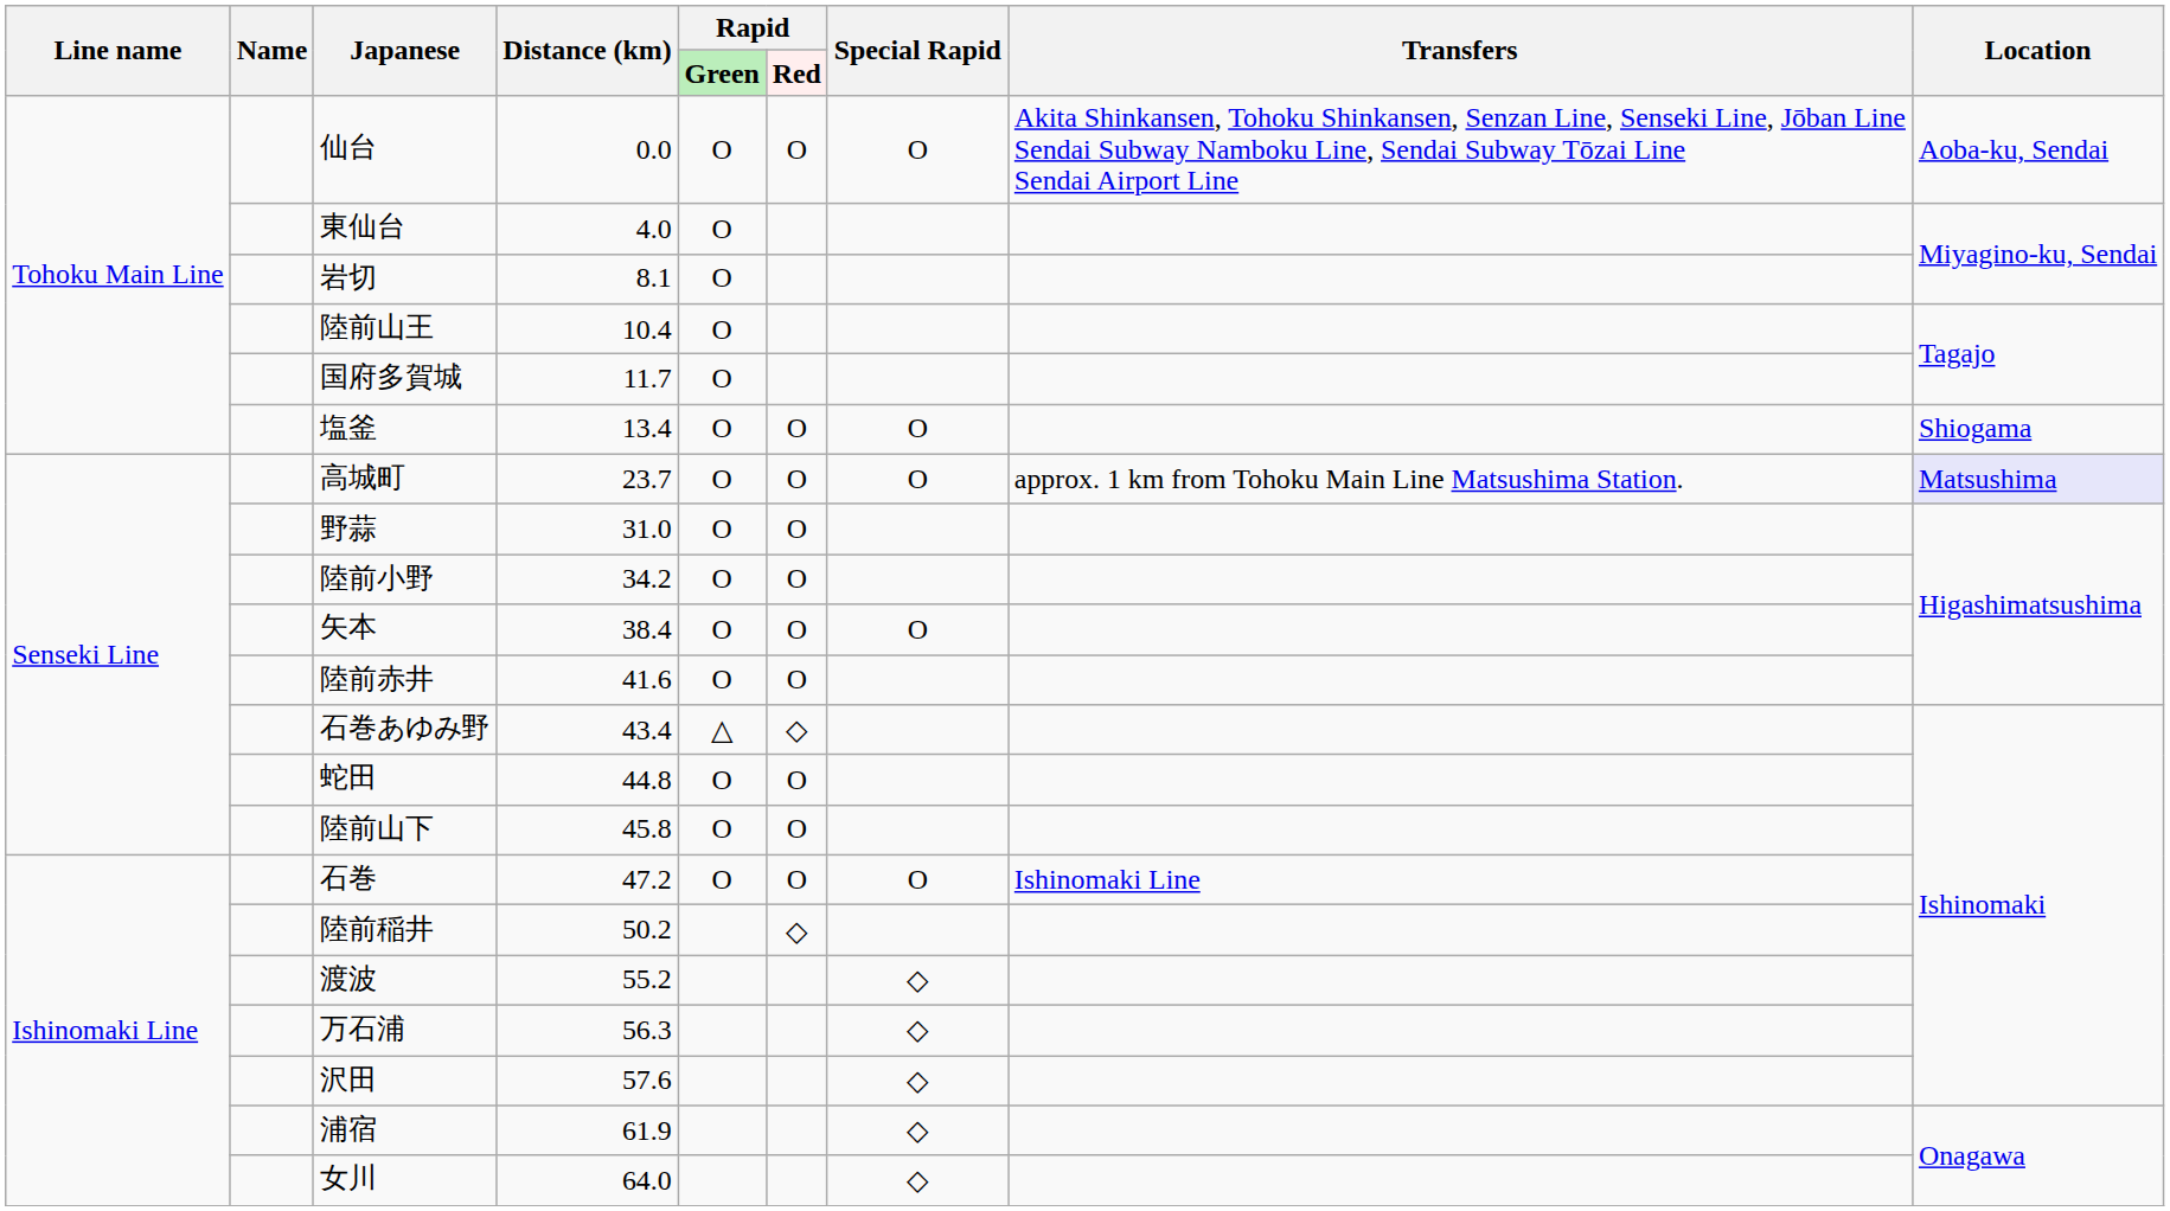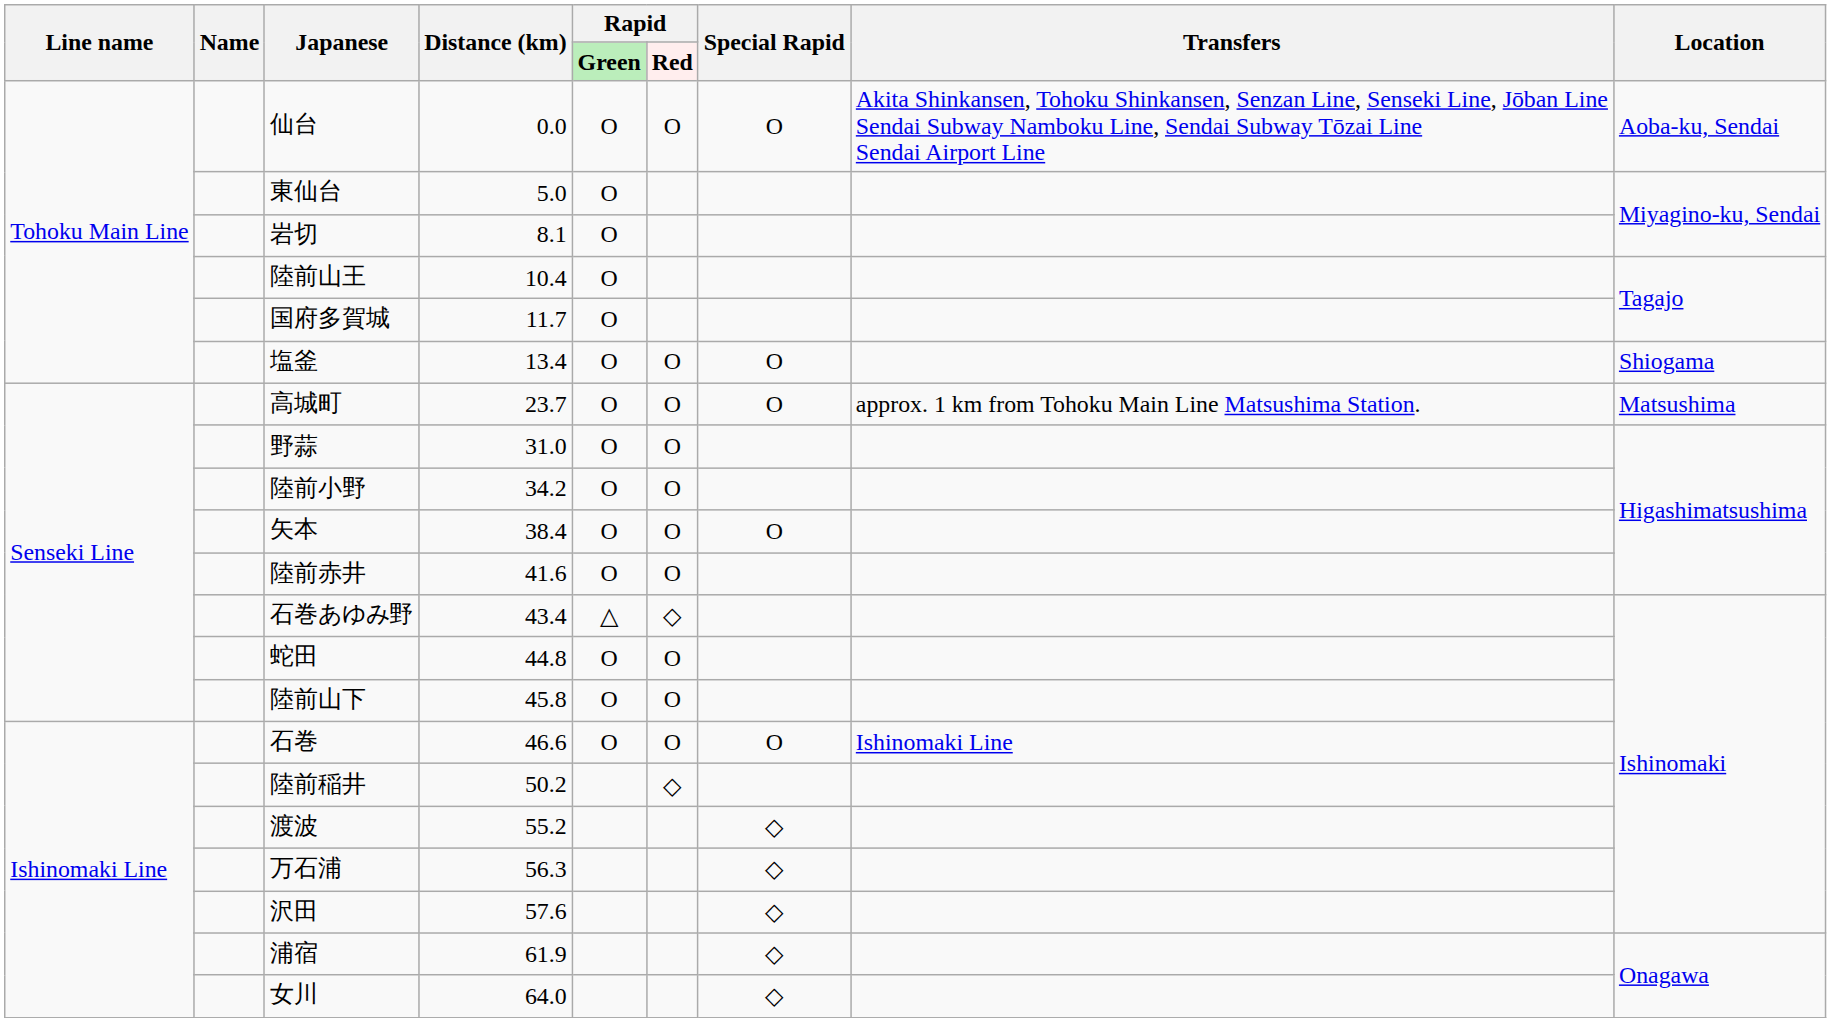 <table class=wikitable>
 <tr>
 <th rowspan="2">Line name</th>
 <th rowspan="2">Name</th>
 <th rowspan="2">Japanese</th>
 <th rowspan="2">Distance (km)</th>
 <th colspan="2">Rapid</th>
 <th rowspan="2">Special Rapid</th>
 <th rowspan="2">Transfers</th>
 <th rowspan="2">Location</th>
 </tr>
 <tr>
 <th style="background:#beb;">Green</th>
 <th style="background:#fee;">Red</th>
 </tr>
 <tr>
 <td rowspan=6><a href='#'>Tohoku Main Line</a></td>
 <td></td>
 <td>仙台</td>
 <td align=right>0.0</td>
 <td align="center">O</td>
 <td align="center">O</td>
 <td align="center">O</td>
 <td><a href='#'>Akita Shinkansen</a>, <a href='#'>Tohoku Shinkansen</a>, <a href='#'>Senzan Line</a>, <a href='#'>Senseki Line</a>, <a href='#'>Jōban Line</a><br><a href='#'>Sendai Subway Namboku Line</a>, <a href='#'>Sendai Subway Tōzai Line</a><br><a href='#'>Sendai Airport Line</a></td>
 <td><a href='#'>Aoba-ku, Sendai</a></td>
 </tr>
 <tr>
 <td></td>
 <td>東仙台</td>
-<td align=right>4.0</td>
+<td align=right>5.0</td>
 <td align="center">O</td>
 <td align="center"></td>
 <td align="center"></td>
 <td></td>
 <td rowspan=2><a href='#'>Miyagino-ku, Sendai</a></td>
 </tr>
 <tr>
 <td></td>
 <td>岩切</td>
 <td align=right>8.1</td>
 <td align="center">O</td>
 <td align="center"></td>
 <td align="center"></td>
 <td></td>
 </tr>
 <tr>
 <td></td>
 <td>陸前山王</td>
 <td align=right>10.4</td>
 <td align="center">O</td>
 <td align="center"></td>
 <td align="center"></td>
 <td></td>
 <td rowspan=2><a href='#'>Tagajo</a></td>
 </tr>
 <tr>
 <td></td>
 <td>国府多賀城</td>
 <td align=right>11.7</td>
 <td align="center">O</td>
 <td align="center"></td>
 <td align="center"></td>
 <td></td>
 </tr>
 <tr>
 <td></td>
 <td>塩釜</td>
 <td align=right>13.4</td>
 <td align="center">O</td>
 <td align="center">O</td>
 <td align="center">O</td>
 <td></td>
 <td><a href='#'>Shiogama</a></td>
 </tr>
 <tr>
 <td rowspan=8><a href='#'>Senseki Line</a></td>
 <td></td>
 <td>高城町</td>
 <td align=right>23.7</td>
 <td align="center">O</td>
 <td align="center">O</td>
 <td align="center">O</td>
 <td>approx. 1 km from Tohoku Main Line <a href='#'>Matsushima Station</a>.</td>
-<td rowspan="1" style="background: lavender;"><a href='#'>Matsushima</a></td>
+<td rowspan="1"><a href='#'>Matsushima</a></td>
 </tr>
 <tr>
 <td></td>
 <td>野蒜</td>
 <td align=right>31.0</td>
 <td align="center">O</td>
 <td align="center">O</td>
 <td align="center"></td>
 <td></td>
 <td rowspan="4"><a href='#'>Higashimatsushima</a></td>
 </tr>
 <tr>
 <td></td>
 <td>陸前小野</td>
 <td align=right>34.2</td>
 <td align="center">O</td>
 <td align="center">O</td>
 <td align="center"></td>
 <td></td>
 </tr>
 <tr>
 <td></td>
 <td>矢本</td>
 <td align=right>38.4</td>
 <td align="center">O</td>
 <td align="center">O</td>
 <td align="center">O</td>
 <td></td>
 </tr>
 <tr>
 <td></td>
 <td>陸前赤井</td>
 <td align=right>41.6</td>
 <td align="center">O</td>
 <td align="center">O</td>
 <td align="center"></td>
 <td></td>
 </tr>
 <tr>
 <td></td>
 <td>石巻あゆみ野</td>
 <td align=right>43.4</td>
 <td align="center">△</td>
 <td align="center">◇</td>
 <td align="center"></td>
 <td></td>
 <td rowspan="8"><a href='#'>Ishinomaki</a></td>
 </tr>
 <tr>
 <td></td>
 <td>蛇田</td>
 <td align=right>44.8</td>
 <td align="center">O</td>
 <td align="center">O</td>
 <td align="center"></td>
 <td></td>
 </tr>
 <tr>
 <td></td>
 <td>陸前山下</td>
 <td align=right>45.8</td>
 <td align="center">O</td>
 <td align="center">O</td>
 <td align="center"></td>
 <td></td>
 </tr>
 <tr>
 <td rowspan=7><a href='#'>Ishinomaki Line</a></td>
 <td></td>
 <td>石巻</td>
-<td align=right>47.2</td>
+<td align=right>46.6</td>
 <td align="center">O</td>
 <td align="center">O</td>
 <td align="center">O</td>
 <td><a href='#'>Ishinomaki Line</a></td>
 </tr>
 <tr>
 <td></td>
 <td>陸前稲井</td>
 <td align=right>50.2</td>
 <td></td>
 <td align="center">◇</td>
 <td></td>
 <td></td>
 </tr>
 <tr>
 <td></td>
 <td>渡波</td>
 <td align=right>55.2</td>
 <td></td>
 <td></td>
 <td align="center">◇</td>
 <td></td>
 </tr>
 <tr>
 <td></td>
 <td>万石浦</td>
 <td align=right>56.3</td>
 <td></td>
 <td></td>
 <td align="center">◇</td>
 <td></td>
 </tr>
 <tr>
 <td></td>
 <td>沢田</td>
 <td align=right>57.6</td>
 <td></td>
 <td></td>
 <td align="center">◇</td>
 <td></td>
 </tr>
 <tr>
 <td></td>
 <td>浦宿</td>
 <td align=right>61.9</td>
 <td></td>
 <td></td>
 <td align="center">◇</td>
 <td></td>
 <td rowspan="2"><a href='#'>Onagawa</a></td>
 </tr>
 <tr>
 <td></td>
 <td>女川</td>
 <td align=right>64.0</td>
 <td></td>
 <td></td>
 <td align="center">◇</td>
 <td></td>
 </tr>
 <tr>
 </tr>
 </table>
